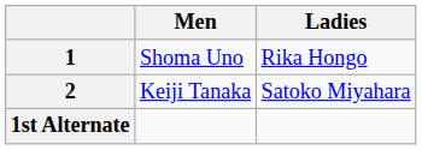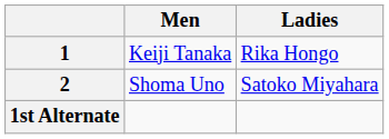 <table class="wikitable">
 <tr>
 <th></th>
 <th>Men</th>
 <th>Ladies</th>
 </tr>
 <tr>
 <th>1</th>
-<td><a href='#'>Shoma Uno</a></td>
+<td><a href='#'>Keiji Tanaka</a></td>
 <td><a href='#'>Rika Hongo</a></td>
 </tr>
 <tr>
 <th>2</th>
-<td><a href='#'>Keiji Tanaka</a></td>
+<td><a href='#'>Shoma Uno</a></td>
 <td><a href='#'>Satoko Miyahara</a></td>
 </tr>
 <tr>
 <th>1st Alternate</th>
 <td></td>
 <td></td>
 </tr>
 </table>
